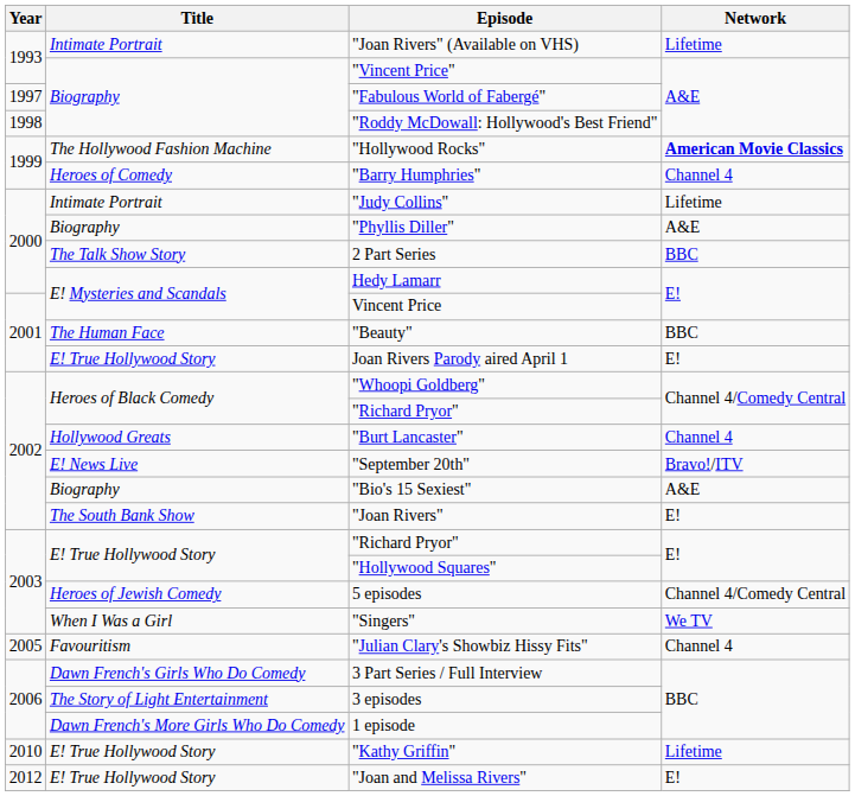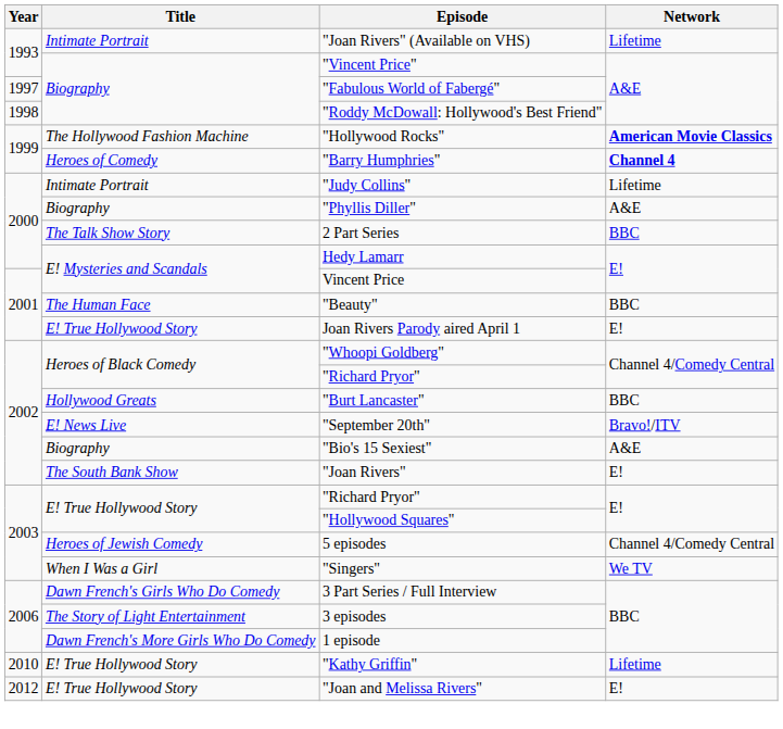 <table class="wikitable sortable">
 <tr>
 <th>Year</th>
 <th>Title</th>
 <th>Episode</th>
 <th>Network</th>
 </tr>
 <tr>
 <td rowspan="2">1993</td>
 <td><em><a href='#'>Intimate Portrait</a></em></td>
 <td>"Joan Rivers" (Available on VHS)</td>
 <td><a href='#'>Lifetime</a></td>
 </tr>
 <tr>
 <td rowspan="3"><em><a href='#'>Biography</a></em></td>
 <td>"<a href='#'>Vincent Price</a>"</td>
 <td rowspan="3"><a href='#'>A&E</a></td>
 </tr>
 <tr>
 <td>1997</td>
 <td>"<a href='#'>Fabulous World of Fabergé</a>"</td>
 </tr>
 <tr>
 <td>1998</td>
 <td>"<a href='#'>Roddy McDowall</a>: Hollywood's Best Friend"</td>
 </tr>
 <tr>
 <td rowspan="2">1999</td>
 <td><em>The Hollywood Fashion Machine</em></td>
 <td>"Hollywood Rocks"</td>
 <td><strong><a href='#'>American Movie Classics</a></strong></td>
 </tr>
 <tr>
 <td><em><a href='#'>Heroes of Comedy</a></em></td>
 <td>"<a href='#'>Barry Humphries</a>"</td>
-<td><a href='#'>Channel 4</a></td>
+<td><strong><a href='#'>Channel 4</a></strong></td>
 </tr>
 <tr>
 <td rowspan="4">2000</td>
 <td><em>Intimate Portrait</em></td>
 <td>"<a href='#'>Judy Collins</a>"</td>
 <td>Lifetime</td>
 </tr>
 <tr>
 <td><em>Biography</em></td>
 <td>"<a href='#'>Phyllis Diller</a>"</td>
 <td>A&E</td>
 </tr>
 <tr>
 <td><em><a href='#'>The Talk Show Story</a></em></td>
 <td>2 Part Series</td>
 <td><a href='#'>BBC</a></td>
 </tr>
 <tr>
 <td rowspan="2"><em>E! <a href='#'>Mysteries and Scandals</a></em></td>
 <td><a href='#'>Hedy Lamarr</a></td>
 <td rowspan="2"><a href='#'>E!</a></td>
 </tr>
 <tr>
 <td rowspan="3">2001</td>
 <td>Vincent Price</td>
 </tr>
 <tr>
 <td><em><a href='#'>The Human Face</a></em></td>
 <td>"Beauty"</td>
 <td>BBC</td>
 </tr>
 <tr>
 <td><em><a href='#'>E! True Hollywood Story</a></em></td>
 <td>Joan Rivers <a href='#'>Parody</a> aired April 1</td>
 <td>E!</td>
 </tr>
 <tr>
 <td rowspan="6">2002</td>
 <td rowspan="2"><em>Heroes of Black Comedy</em></td>
 <td>"<a href='#'>Whoopi Goldberg</a>"</td>
 <td rowspan="2">Channel 4/<a href='#'>Comedy Central</a></td>
 </tr>
 <tr>
 <td>"<a href='#'>Richard Pryor</a>"</td>
 </tr>
 <tr>
 <td><em><a href='#'>Hollywood Greats</a></em></td>
 <td>"<a href='#'>Burt Lancaster</a>"</td>
-<td><a href='#'>Channel 4</a></td>
+<td>BBC</td>
 </tr>
 <tr>
 <td><em><a href='#'>E! News Live</a></em></td>
 <td>"September 20th"</td>
 <td><a href='#'>Bravo!</a>/<a href='#'>ITV</a></td>
 </tr>
 <tr>
 <td><em>Biography</em></td>
 <td>"Bio's 15 Sexiest"</td>
 <td>A&E</td>
 </tr>
 <tr>
 <td><em><a href='#'>The South Bank Show</a></em></td>
 <td>"Joan Rivers"</td>
 <td>E!</td>
 </tr>
 <tr>
 <td rowspan="4">2003</td>
 <td rowspan="2"><em>E! True Hollywood Story</em></td>
 <td>"Richard Pryor"</td>
 <td rowspan="2">E!</td>
 </tr>
 <tr>
 <td>"<a href='#'>Hollywood Squares</a>"</td>
 </tr>
 <tr>
 <td><em><a href='#'>Heroes of Jewish Comedy</a></em></td>
 <td>5 episodes</td>
 <td>Channel 4/Comedy Central</td>
 </tr>
 <tr>
 <td><em>When I Was a Girl</em></td>
 <td>"Singers"</td>
 <td><a href='#'>We TV</a></td>
 </tr>
 <tr>
-<td>2005</td>
-<td><em>Favouritism</em></td>
-<td>"<a href='#'>Julian Clary</a>'s Showbiz Hissy Fits"</td>
-<td>Channel 4</td>
-</tr>
-<tr>
 <td rowspan="3">2006</td>
 <td><em><a href='#'>Dawn French's Girls Who Do Comedy</a></em></td>
 <td>3 Part Series / Full Interview</td>
 <td rowspan="3">BBC</td>
 </tr>
 <tr>
 <td><em><a href='#'>The Story of Light Entertainment</a></em></td>
 <td>3 episodes</td>
 </tr>
 <tr>
 <td><em><a href='#'>Dawn French's More Girls Who Do Comedy</a></em></td>
 <td>1 episode</td>
 </tr>
 <tr>
 <td>2010</td>
 <td><em>E! True Hollywood Story</em></td>
 <td>"<a href='#'>Kathy Griffin</a>"</td>
 <td><a href='#'>Lifetime</a></td>
 </tr>
 <tr>
 <td>2012</td>
 <td><em>E! True Hollywood Story</em></td>
 <td>"Joan and <a href='#'>Melissa Rivers</a>"</td>
 <td>E!</td>
 </tr>
 </table>
